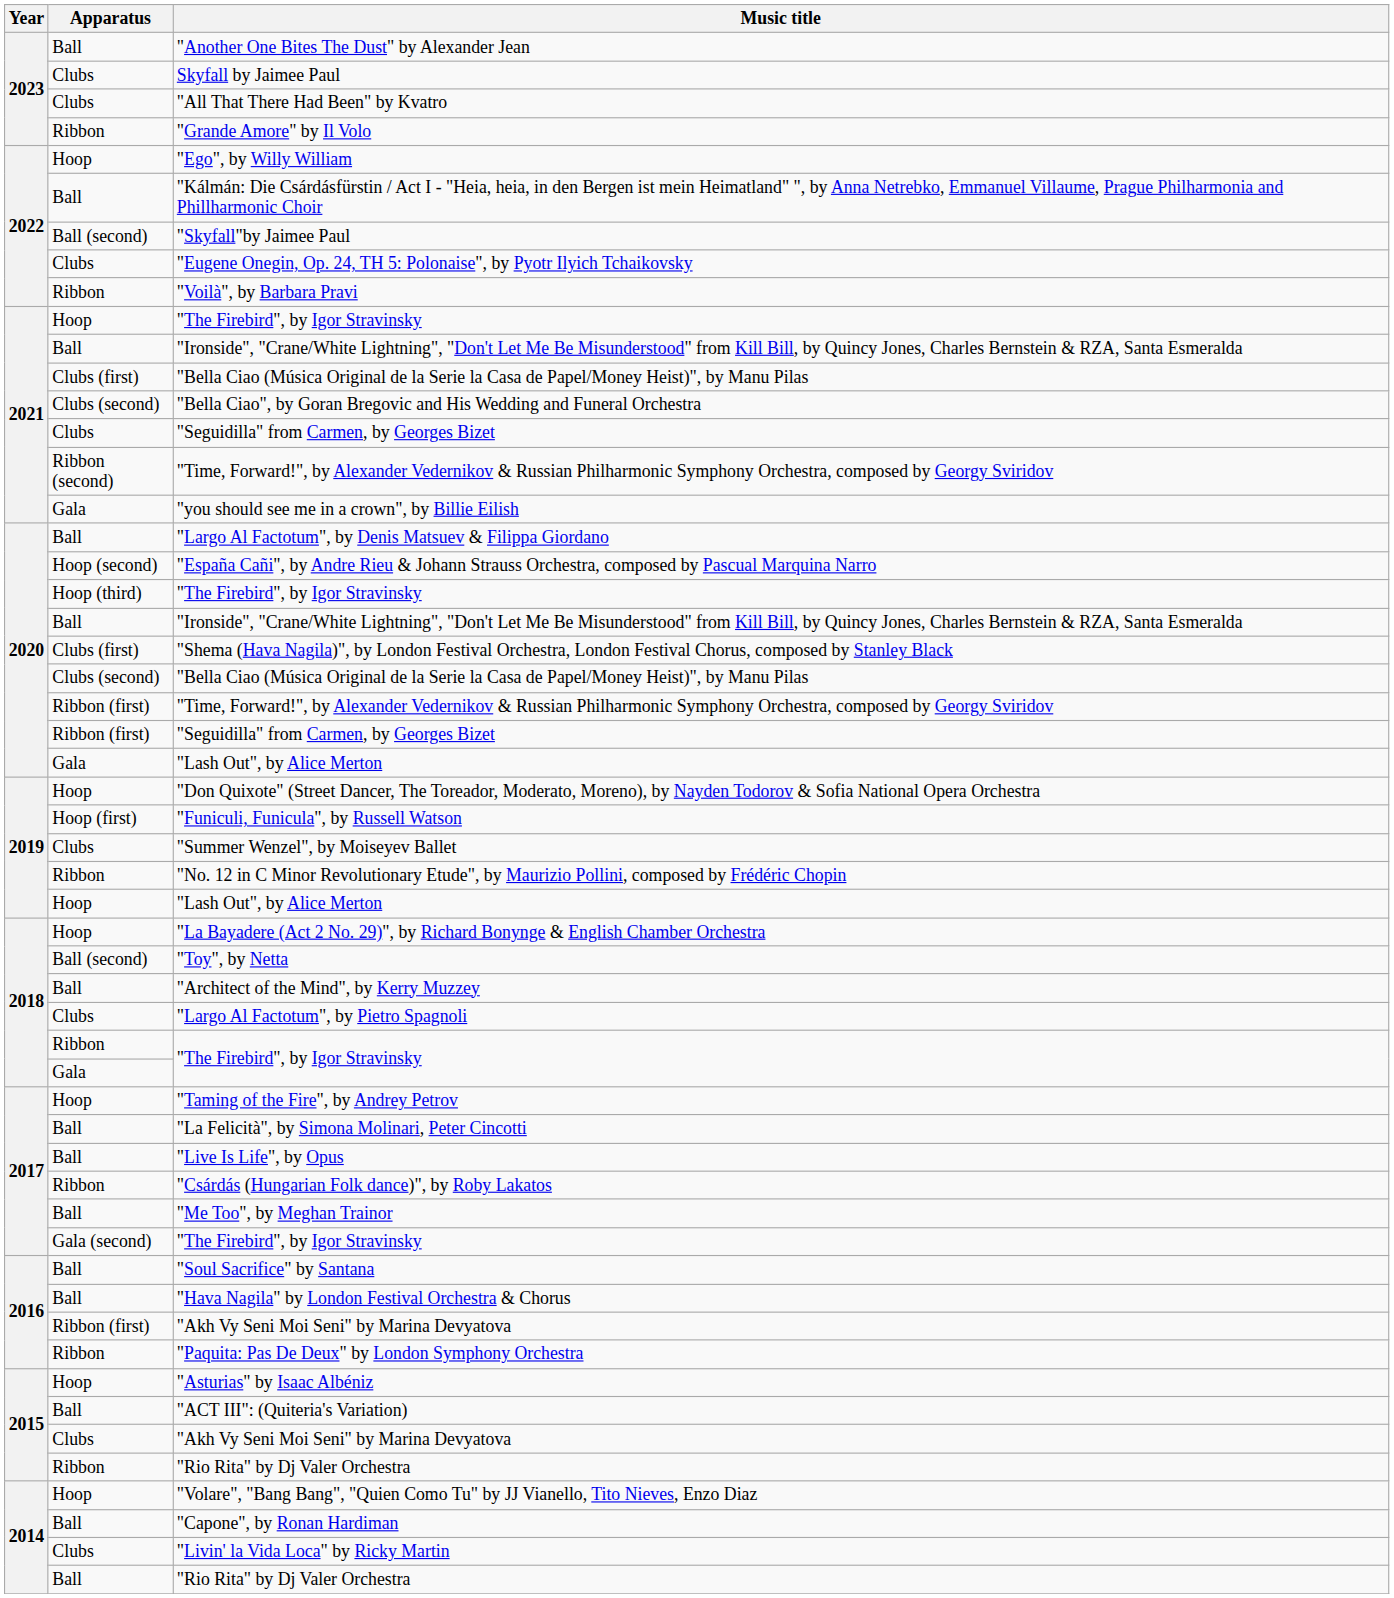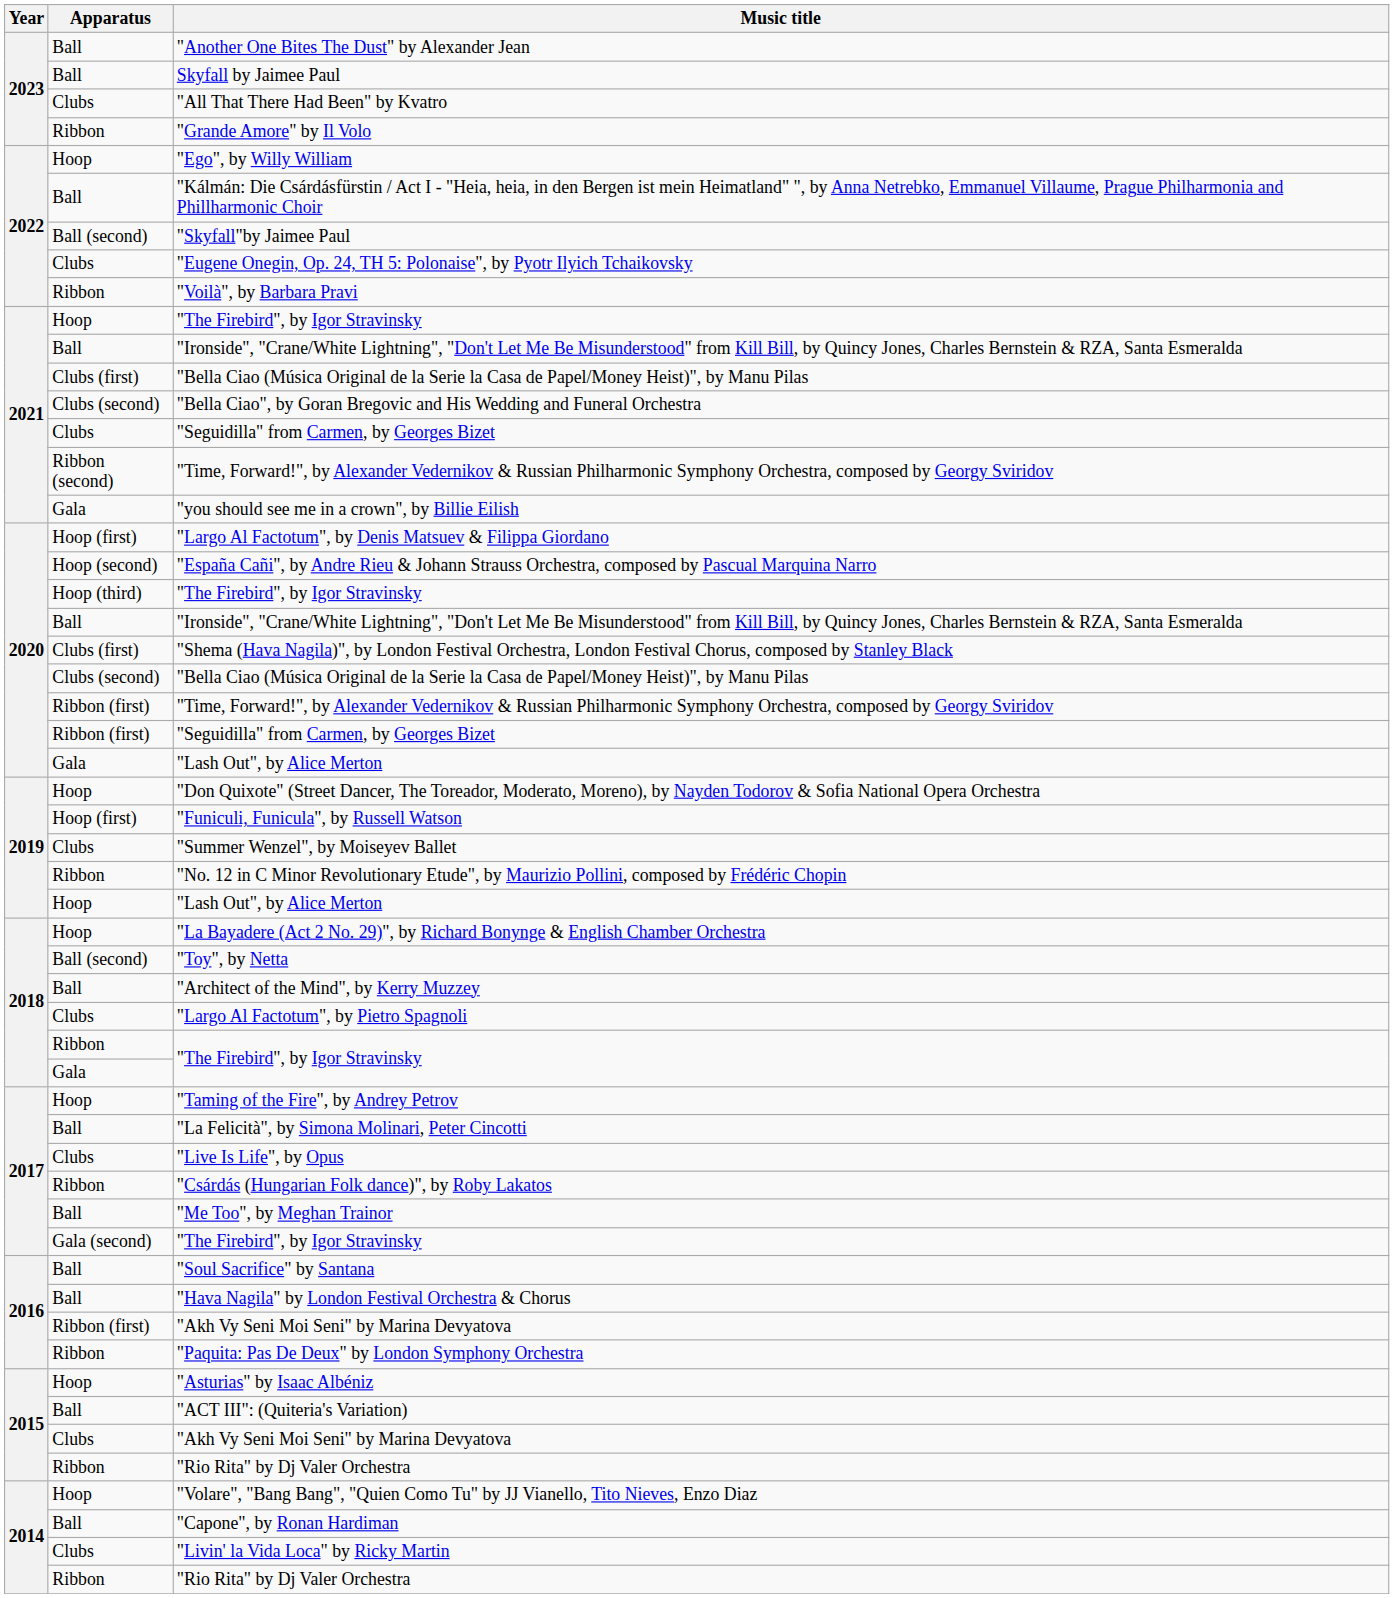 <table class="wikitable plainrowheaders">
 <tr>
 <th scope=col>Year</th>
 <th scope=col>Apparatus</th>
 <th scope=col>Music title </th>
 </tr>
 <tr>
 <th rowspan="4">2023</th>
 <td>Ball</td>
 <td>"<a href='#'>Another One Bites The Dust</a>" by Alexander Jean</td>
 </tr>
 <tr>
-<td>Clubs</td>
+<td>Ball</td>
 <td><a href='#'>Skyfall</a> by Jaimee Paul</td>
 </tr>
 <tr>
 <td>Clubs</td>
 <td>"All That There Had Been" by Kvatro</td>
 </tr>
 <tr>
 <td>Ribbon</td>
 <td>"<a href='#'>Grande Amore</a>" by <a href='#'>Il Volo</a></td>
 </tr>
 <tr>
 <th rowspan="5">2022</th>
 <td>Hoop</td>
 <td>"<a href='#'>Ego</a>", by <a href='#'>Willy William</a></td>
 </tr>
 <tr>
 <td>Ball</td>
 <td>"Kálmán: Die Csárdásfürstin / Act I - "Heia, heia, in den Bergen ist mein Heimatland" ", by <a href='#'>Anna Netrebko</a>, <a href='#'>Emmanuel Villaume</a>, <a href='#'>Prague Philharmonia and Phillharmonic Choir</a></td>
 </tr>
 <tr>
 <td>Ball (second)</td>
 <td>"<a href='#'>Skyfall</a>"by Jaimee Paul</td>
 </tr>
 <tr>
 <td>Clubs</td>
 <td>"<a href='#'>Eugene Onegin, Op. 24, TH 5: Polonaise</a>", by <a href='#'>Pyotr Ilyich Tchaikovsky</a></td>
 </tr>
 <tr>
 <td>Ribbon</td>
 <td>"<a href='#'>Voilà</a>", by <a href='#'>Barbara Pravi</a></td>
 </tr>
 <tr>
 <th scope=row rowspan=7>2021</th>
 <td>Hoop</td>
 <td>"<a href='#'>The Firebird</a>", by <a href='#'>Igor Stravinsky</a></td>
 </tr>
 <tr>
 <td>Ball</td>
 <td>"Ironside", "Crane/White Lightning", "<a href='#'>Don't Let Me Be Misunderstood</a>" from <a href='#'>Kill Bill</a>, by Quincy Jones, Charles Bernstein & RZA, Santa Esmeralda</td>
 </tr>
 <tr>
 <td>Clubs (first)</td>
 <td>"Bella Ciao (Música Original de la Serie la Casa de Papel/Money Heist)", by Manu Pilas</td>
 </tr>
 <tr>
 <td>Clubs (second)</td>
 <td>"Bella Ciao", by Goran Bregovic and His Wedding and Funeral Orchestra</td>
 </tr>
 <tr>
 <td>Clubs</td>
 <td>"Seguidilla" from <a href='#'>Carmen</a>, by <a href='#'>Georges Bizet</a></td>
 </tr>
 <tr>
 <td>Ribbon (second)</td>
 <td>"Time, Forward!", by <a href='#'>Alexander Vedernikov</a> & Russian Philharmonic Symphony Orchestra, composed by <a href='#'>Georgy Sviridov</a></td>
 </tr>
 <tr>
 <td>Gala</td>
 <td>"you should see me in a crown", by <a href='#'>Billie Eilish</a></td>
 </tr>
 <tr>
 <th scope=row rowspan=9>2020</th>
-<td>Ball</td>
+<td>Hoop (first)</td>
 <td>"<a href='#'>Largo Al Factotum</a>", by <a href='#'>Denis Matsuev</a> & <a href='#'>Filippa Giordano</a></td>
 </tr>
 <tr>
 <td>Hoop (second)</td>
 <td>"<a href='#'>España Cañi</a>", by <a href='#'>Andre Rieu</a> & Johann Strauss Orchestra, composed by <a href='#'>Pascual Marquina Narro</a></td>
 </tr>
 <tr>
 <td>Hoop (third)</td>
 <td>"<a href='#'>The Firebird</a>", by <a href='#'>Igor Stravinsky</a></td>
 </tr>
 <tr>
 <td>Ball</td>
 <td>"Ironside", "Crane/White Lightning", "Don't Let Me Be Misunderstood" from <a href='#'>Kill Bill</a>, by Quincy Jones, Charles Bernstein & RZA, Santa Esmeralda</td>
 </tr>
 <tr>
 <td>Clubs (first)</td>
 <td>"Shema (<a href='#'>Hava Nagila</a>)", by London Festival Orchestra, London Festival Chorus, composed by <a href='#'>Stanley Black</a></td>
 </tr>
 <tr>
 <td>Clubs (second)</td>
 <td>"Bella Ciao (Música Original de la Serie la Casa de Papel/Money Heist)", by Manu Pilas</td>
 </tr>
 <tr>
 <td>Ribbon (first)</td>
 <td>"Time, Forward!", by <a href='#'>Alexander Vedernikov</a> & Russian Philharmonic Symphony Orchestra, composed by <a href='#'>Georgy Sviridov</a></td>
 </tr>
 <tr>
 <td>Ribbon (first)</td>
 <td>"Seguidilla" from <a href='#'>Carmen</a>, by <a href='#'>Georges Bizet</a></td>
 </tr>
 <tr>
 <td>Gala</td>
 <td>"Lash Out", by <a href='#'>Alice Merton</a></td>
 </tr>
 <tr>
 <th scope=row rowspan=5>2019</th>
 <td>Hoop</td>
 <td>"Don Quixote" (Street Dancer, The Toreador, Moderato, Moreno), by <a href='#'>Nayden Todorov</a> & Sofia National Opera Orchestra</td>
 </tr>
 <tr>
 <td>Hoop (first)</td>
 <td>"<a href='#'>Funiculi, Funicula</a>", by <a href='#'>Russell Watson</a></td>
 </tr>
 <tr>
 <td>Clubs</td>
 <td>"Summer Wenzel", by Moiseyev Ballet</td>
 </tr>
 <tr>
 <td>Ribbon</td>
 <td>"No. 12 in C Minor Revolutionary Etude", by <a href='#'>Maurizio Pollini</a>, composed by <a href='#'>Frédéric Chopin</a></td>
 </tr>
 <tr>
 <td>Hoop</td>
 <td>"Lash Out", by <a href='#'>Alice Merton</a></td>
 </tr>
 <tr>
 <th scope=row rowspan=6>2018</th>
 <td>Hoop</td>
 <td>"<a href='#'>La Bayadere (Act 2 No. 29)</a>", by <a href='#'>Richard Bonynge</a> & <a href='#'>English Chamber Orchestra</a></td>
 </tr>
 <tr>
 <td>Ball (second)</td>
 <td>"<a href='#'>Toy</a>", by <a href='#'>Netta</a></td>
 </tr>
 <tr>
 <td>Ball</td>
 <td>"Architect of the Mind", by <a href='#'>Kerry Muzzey</a></td>
 </tr>
 <tr>
 <td>Clubs</td>
 <td>"<a href='#'>Largo Al Factotum</a>", by <a href='#'>Pietro Spagnoli</a></td>
 </tr>
 <tr>
 <td>Ribbon</td>
 <td rowspan="2">"<a href='#'>The Firebird</a>", by <a href='#'>Igor Stravinsky</a></td>
 </tr>
 <tr>
 <td>Gala</td>
 </tr>
 <tr>
 <th scope=row rowspan=6>2017</th>
 <td>Hoop</td>
 <td>"<a href='#'>Taming of the Fire</a>", by <a href='#'>Andrey Petrov</a></td>
 </tr>
 <tr>
 <td>Ball</td>
 <td>"La Felicità", by <a href='#'>Simona Molinari</a>, <a href='#'>Peter Cincotti</a></td>
 </tr>
 <tr>
-<td>Ball</td>
+<td>Clubs</td>
 <td>"<a href='#'>Live Is Life</a>", by <a href='#'>Opus</a></td>
 </tr>
 <tr>
 <td>Ribbon</td>
 <td>"<a href='#'>Csárdás</a> (<a href='#'>Hungarian Folk dance</a>)", by <a href='#'>Roby Lakatos</a></td>
 </tr>
 <tr>
 <td>Ball</td>
 <td>"<a href='#'>Me Too</a>", by <a href='#'>Meghan Trainor</a></td>
 </tr>
 <tr>
 <td>Gala (second)</td>
 <td>"<a href='#'>The Firebird</a>", by <a href='#'>Igor Stravinsky</a></td>
 </tr>
 <tr>
 <th scope=row rowspan=4>2016</th>
 <td>Ball</td>
 <td>"<a href='#'>Soul Sacrifice</a>" by <a href='#'>Santana</a></td>
 </tr>
 <tr>
 <td>Ball</td>
 <td>"<a href='#'>Hava Nagila</a>" by <a href='#'>London Festival Orchestra</a> & Chorus</td>
 </tr>
 <tr>
 <td>Ribbon (first)</td>
 <td>"Akh Vy Seni Moi Seni" by Marina Devyatova</td>
 </tr>
 <tr>
 <td>Ribbon</td>
 <td>"<a href='#'>Paquita: Pas De Deux</a>" by <a href='#'>London Symphony Orchestra</a></td>
 </tr>
 <tr>
 <th scope=row rowspan=4>2015</th>
 <td>Hoop</td>
 <td>"<a href='#'>Asturias</a>" by <a href='#'>Isaac Albéniz</a></td>
 </tr>
 <tr>
 <td>Ball</td>
 <td>"ACT III": (Quiteria's Variation)</td>
 </tr>
 <tr>
 <td>Clubs</td>
 <td>"Akh Vy Seni Moi Seni" by Marina Devyatova</td>
 </tr>
 <tr>
 <td>Ribbon</td>
 <td>"Rio Rita" by Dj Valer Orchestra</td>
 </tr>
 <tr>
 <th scope=row rowspan=4>2014</th>
 <td>Hoop</td>
 <td>"Volare", "Bang Bang", "Quien Como Tu" by JJ Vianello, <a href='#'>Tito Nieves</a>, Enzo Diaz</td>
 </tr>
 <tr>
 <td>Ball</td>
 <td>"Capone", by <a href='#'>Ronan Hardiman</a></td>
 </tr>
 <tr>
 <td>Clubs</td>
 <td>"<a href='#'>Livin' la Vida Loca</a>" by <a href='#'>Ricky Martin</a></td>
 </tr>
 <tr>
-<td>Ball</td>
+<td>Ribbon</td>
 <td>"Rio Rita" by Dj Valer Orchestra</td>
 </tr>
 <tr>
 </tr>
 </table>
